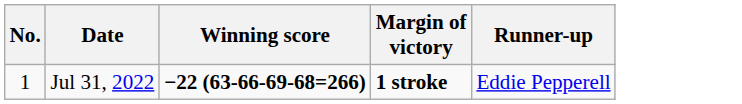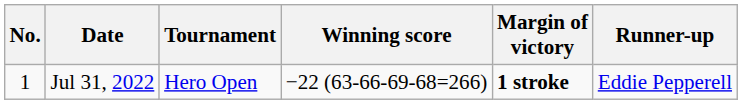 <table class="wikitable" style="font-size:95%;">
 <tr>
 <th>No.</th>
 <th>Date</th>
+<th>Tournament</th>
 <th>Winning score</th>
 <th>Margin of<br>victory</th>
 <th>Runner-up</th>
 </tr>
 <tr>
 <td align=center>1</td>
 <td align=right>Jul 31, <a href='#'>2022</a></td>
-<td><strong>−22 (63-66-69-68=266)</strong></td>
+<td><a href='#'>Hero Open</a></td>
+<td>−22 (63-66-69-68=266)</td>
 <td><strong>1 stroke</strong></td>
 <td> <a href='#'>Eddie Pepperell</a></td>
 </tr>
 </table>
